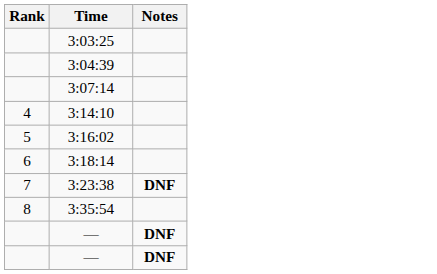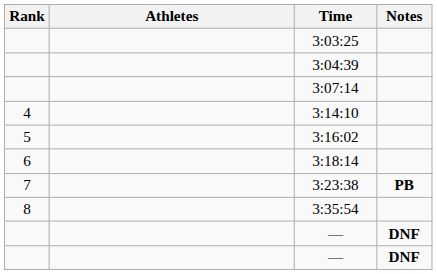 <table class="wikitable sortable" style="text-align:center;">
 <tr>
 <th width=40>Rank</th>
+<th width=250>Athletes</th>
 <th width=80>Time</th>
 <th width=50>Notes</th>
 </tr>
 <tr>
 <td></td>
+<td align=left></td>
 <td>3:03:25</td>
 <td></td>
 </tr>
 <tr>
 <td></td>
+<td align=left></td>
 <td>3:04:39</td>
 <td></td>
 </tr>
 <tr>
 <td></td>
+<td align=left></td>
 <td>3:07:14</td>
 <td></td>
 </tr>
 <tr>
 <td>4</td>
+<td align=left></td>
 <td>3:14:10</td>
 <td></td>
 </tr>
 <tr>
 <td>5</td>
+<td align=left></td>
 <td>3:16:02</td>
 <td></td>
 </tr>
 <tr>
 <td>6</td>
+<td align=left></td>
 <td>3:18:14</td>
 <td></td>
 </tr>
 <tr>
 <td>7</td>
+<td align=left></td>
 <td>3:23:38</td>
-<td><strong>DNF</strong></td>
+<td><strong>PB</strong></td>
 </tr>
 <tr>
 <td>8</td>
+<td align=left></td>
 <td>3:35:54</td>
 <td></td>
 </tr>
 <tr>
 <td></td>
+<td align=left></td>
 <td>—</td>
 <td><strong>DNF</strong></td>
 </tr>
 <tr>
 <td></td>
+<td align=left></td>
 <td>—</td>
 <td><strong>DNF</strong></td>
 </tr>
 </table>
